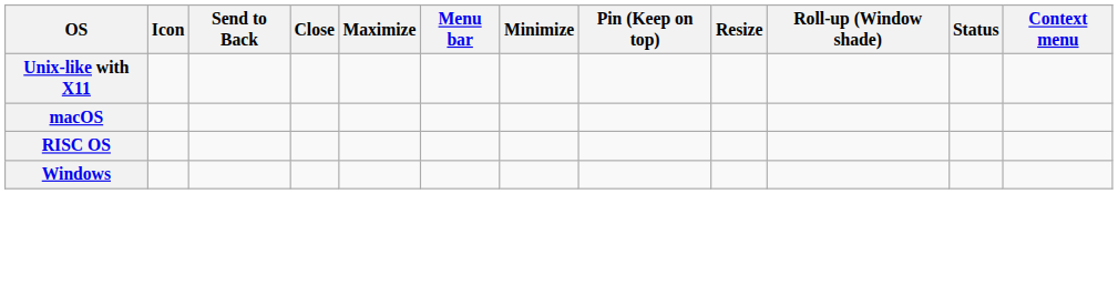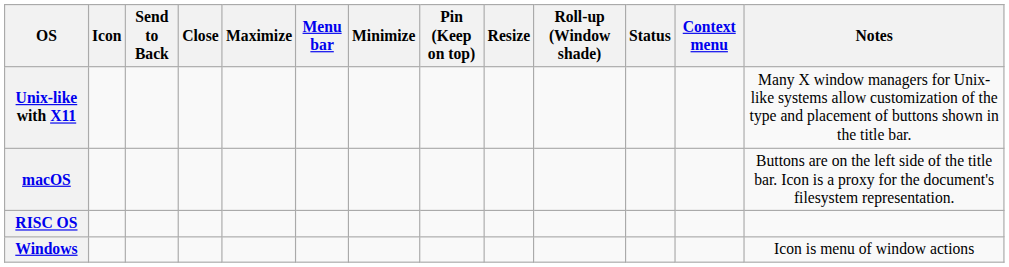 <table style="font-size: 85%; text-align: center;" class="wikitable">
 <tr>
 <th>OS</th>
 <th>Icon</th>
 <th>Send to Back</th>
 <th>Close</th>
 <th>Maximize</th>
 <th><a href='#'>Menu bar</a></th>
 <th>Minimize</th>
 <th>Pin (Keep on top)</th>
 <th>Resize</th>
 <th>Roll-up (Window shade)</th>
 <th>Status</th>
 <th><a href='#'>Context menu</a></th>
+<th>Notes</th>
 </tr>
 <tr>
 <th><a href='#'>Unix-like</a> with <a href='#'>X11</a></th>
 <td></td>
 <td></td>
 <td></td>
 <td></td>
 <td></td>
 <td></td>
 <td></td>
 <td></td>
 <td></td>
 <td></td>
 <td></td>
+<td>Many X window managers for Unix-like systems allow customization of the type and placement of buttons shown in the title bar.</td>
 </tr>
 <tr>
 <th><a href='#'>macOS</a></th>
 <td></td>
 <td></td>
 <td></td>
 <td></td>
 <td></td>
 <td></td>
 <td></td>
 <td></td>
 <td></td>
 <td></td>
 <td></td>
+<td>Buttons are on the left side of the title bar. Icon is a proxy for the document's filesystem representation.</td>
 </tr>
 <tr>
 <th><a href='#'>RISC OS</a></th>
+<td></td>
 <td></td>
 <td></td>
 <td></td>
 <td></td>
 <td></td>
 <td></td>
 <td></td>
 <td></td>
 <td></td>
 <td></td>
 <td></td>
 </tr>
 <tr>
 <th><a href='#'>Windows</a></th>
 <td></td>
 <td></td>
 <td></td>
 <td></td>
 <td></td>
 <td></td>
 <td></td>
 <td></td>
 <td></td>
 <td></td>
 <td></td>
+<td>Icon is menu of window actions</td>
 </tr>
 </table>
